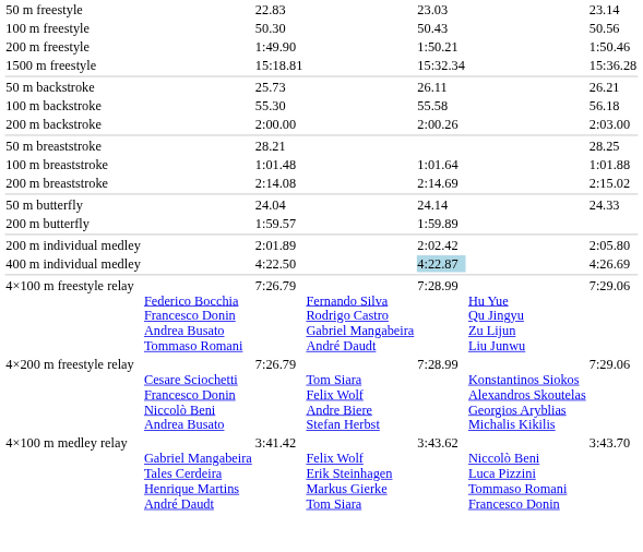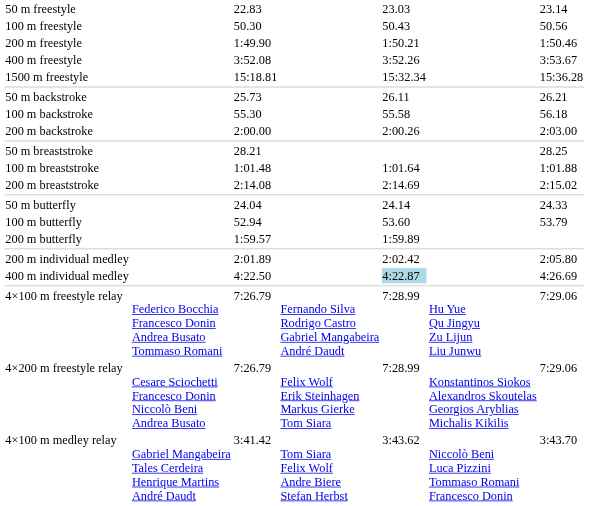 <table>
 <tr valign="top">
 <td>50 m freestyle</td>
 <td></td>
 <td>22.83</td>
 <td></td>
 <td>23.03</td>
 <td></td>
 <td>23.14</td>
 </tr>
 <tr valign="top">
 <td>100 m freestyle</td>
 <td></td>
 <td>50.30</td>
 <td></td>
 <td>50.43</td>
 <td></td>
 <td>50.56</td>
 </tr>
 <tr valign="top">
 <td>200 m freestyle</td>
 <td></td>
 <td>1:49.90</td>
 <td></td>
 <td>1:50.21</td>
 <td></td>
 <td>1:50.46</td>
+</tr>
+<tr valign="top">
+<td>400 m freestyle</td>
+<td></td>
+<td>3:52.08</td>
+<td></td>
+<td>3:52.26</td>
+<td></td>
+<td>3:53.67</td>
 </tr>
 <tr valign="top">
 <td>1500 m freestyle</td>
 <td></td>
 <td>15:18.81</td>
 <td></td>
 <td>15:32.34</td>
 <td></td>
 <td>15:36.28</td>
 </tr>
 <tr bgcolor=#DDDDDD>
 <td colspan=7></td>
 </tr>
 <tr valign="top">
 <td>50 m backstroke</td>
 <td></td>
 <td>25.73</td>
 <td></td>
 <td>26.11</td>
 <td></td>
 <td>26.21</td>
 </tr>
 <tr valign="top">
 <td>100 m backstroke</td>
 <td></td>
 <td>55.30</td>
 <td></td>
 <td>55.58</td>
 <td></td>
 <td>56.18</td>
 </tr>
 <tr valign="top">
 <td>200 m backstroke</td>
 <td></td>
 <td>2:00.00</td>
 <td></td>
 <td>2:00.26</td>
 <td></td>
 <td>2:03.00</td>
 </tr>
 <tr bgcolor=#DDDDDD>
 <td colspan=7></td>
 </tr>
 <tr valign="top">
 <td>50 m breaststroke</td>
 <td><br> </td>
 <td>28.21</td>
 <td></td>
 <td></td>
 <td></td>
 <td>28.25</td>
 </tr>
 <tr valign="top">
 <td>100 m breaststroke</td>
 <td></td>
 <td>1:01.48</td>
 <td></td>
 <td>1:01.64</td>
 <td></td>
 <td>1:01.88</td>
 </tr>
 <tr valign="top">
 <td>200 m breaststroke</td>
 <td></td>
 <td>2:14.08</td>
 <td></td>
 <td>2:14.69</td>
 <td></td>
 <td>2:15.02</td>
 </tr>
 <tr bgcolor=#DDDDDD>
 <td colspan=7></td>
 </tr>
 <tr valign="top">
 <td>50 m butterfly</td>
 <td></td>
 <td>24.04</td>
 <td></td>
 <td>24.14</td>
 <td></td>
 <td>24.33</td>
 </tr>
 <tr valign="top">
+<td>100 m butterfly</td>
+<td></td>
+<td>52.94</td>
+<td></td>
+<td>53.60</td>
+<td></td>
+<td>53.79</td>
+</tr>
+<tr valign="top">
 <td>200 m butterfly</td>
 <td></td>
 <td>1:59.57</td>
 <td><br> </td>
 <td>1:59.89</td>
 <td></td>
 <td></td>
 </tr>
 <tr bgcolor=#DDDDDD>
 <td colspan=7></td>
 </tr>
 <tr valign="top">
 <td>200 m individual medley</td>
 <td></td>
 <td>2:01.89</td>
 <td></td>
 <td>2:02.42</td>
 <td></td>
 <td>2:05.80</td>
 </tr>
 <tr valign="top">
 <td>400 m individual medley</td>
 <td></td>
 <td>4:22.50</td>
 <td></td>
 <td style="background: lightblue;">4:22.87</td>
 <td></td>
 <td>4:26.69</td>
 </tr>
 <tr bgcolor=#DDDDDD>
 <td colspan=7></td>
 </tr>
 <tr valign="top">
 <td>4×100 m freestyle relay</td>
 <td><br><a href='#'>Federico Bocchia</a><br><a href='#'>Francesco Donin</a><br><a href='#'>Andrea Busato</a><br><a href='#'>Tommaso Romani</a></td>
 <td>7:26.79</td>
 <td><br><a href='#'>Fernando Silva</a><br><a href='#'>Rodrigo Castro</a><br><a href='#'>Gabriel Mangabeira</a><br><a href='#'>André Daudt</a></td>
 <td>7:28.99</td>
 <td><br><a href='#'>Hu Yue</a><br><a href='#'>Qu Jingyu</a><br><a href='#'>Zu Lijun</a><br><a href='#'>Liu Junwu</a></td>
 <td>7:29.06</td>
 </tr>
 <tr valign="top">
 <td>4×200 m freestyle relay</td>
 <td><br><a href='#'>Cesare Sciochetti</a><br><a href='#'>Francesco Donin</a><br><a href='#'>Niccolò Beni</a><br><a href='#'>Andrea Busato</a></td>
 <td>7:26.79</td>
-<td><br><a href='#'>Tom Siara</a><br><a href='#'>Felix Wolf</a><br><a href='#'>Andre Biere</a><br><a href='#'>Stefan Herbst</a></td>
+<td><br><a href='#'>Felix Wolf</a><br><a href='#'>Erik Steinhagen</a><br><a href='#'>Markus Gierke</a><br><a href='#'>Tom Siara</a></td>
 <td>7:28.99</td>
 <td><br><a href='#'>Konstantinos Siokos</a><br><a href='#'>Alexandros Skoutelas</a><br><a href='#'>Georgios Aryblias</a><br><a href='#'>Michalis Kikilis</a></td>
 <td>7:29.06</td>
 </tr>
 <tr valign="top">
 <td>4×100 m medley relay</td>
 <td><br><a href='#'>Gabriel Mangabeira</a><br><a href='#'>Tales Cerdeira</a><br><a href='#'>Henrique Martins</a><br><a href='#'>André Daudt</a></td>
 <td>3:41.42</td>
-<td><br><a href='#'>Felix Wolf</a><br><a href='#'>Erik Steinhagen</a><br><a href='#'>Markus Gierke</a><br><a href='#'>Tom Siara</a></td>
+<td><br><a href='#'>Tom Siara</a><br><a href='#'>Felix Wolf</a><br><a href='#'>Andre Biere</a><br><a href='#'>Stefan Herbst</a></td>
 <td>3:43.62</td>
 <td><br><a href='#'>Niccolò Beni</a><br><a href='#'>Luca Pizzini</a><br><a href='#'>Tommaso Romani</a><br><a href='#'>Francesco Donin</a></td>
 <td>3:43.70</td>
 </tr>
 </table>
